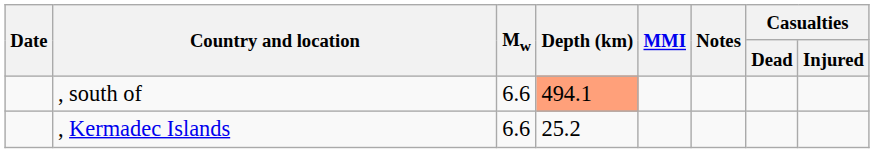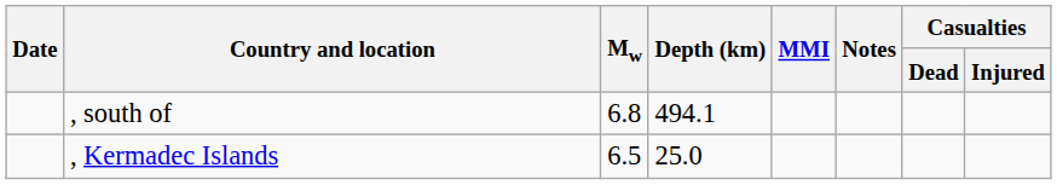 <table class="wikitable sortable sort-under" style="border:1px black; margin-left:1em;">
 <tr>
 <th rowspan="2"><small>Date</small></th>
 <th rowspan="2" style="width: 310px"><small>Country and location</small></th>
 <th rowspan="2"><small>M<sub>w</sub></small></th>
 <th rowspan="2"><small>Depth (km)</small></th>
 <th rowspan="2"><small><a href='#'>MMI</a></small></th>
 <th rowspan="2" class="unsortable"><small>Notes</small></th>
 <th colspan="2"><small>Casualties</small></th>
 </tr>
 <tr>
 <th><small>Dead</small></th>
 <th><small>Injured</small></th>
 </tr>
 <tr>
 <td></td>
 <td>, south of</td>
-<td>6.6</td>
-<td style="background: lightsalmon;">494.1</td>
+<td>6.8</td>
+<td>494.1</td>
 <td></td>
 <td></td>
 <td></td>
 <td></td>
 </tr>
 <tr>
 <td></td>
 <td>, <a href='#'>Kermadec Islands</a></td>
-<td>6.6</td>
-<td>25.2</td>
+<td>6.5</td>
+<td>25.0</td>
 <td></td>
 <td></td>
 <td></td>
 <td></td>
 </tr>
 </table>
